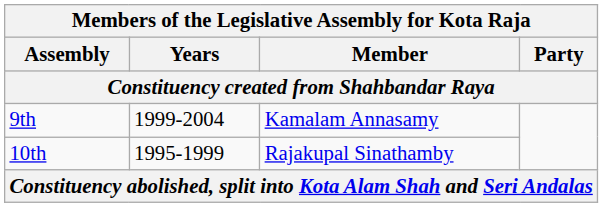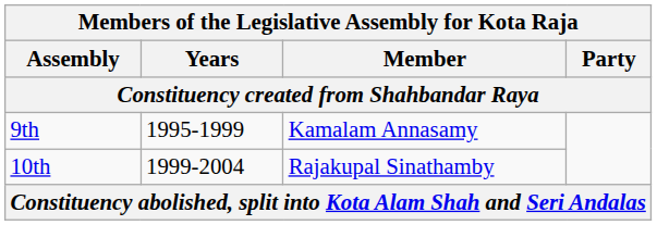 <table class=wikitable>
 <tr>
 <th colspan=4>Members of the Legislative Assembly for Kota Raja</th>
 </tr>
 <tr>
 <th>Assembly</th>
 <th>Years</th>
 <th>Member</th>
 <th>Party</th>
 </tr>
 <tr>
 <th colspan=4 align=center><em>Constituency created from Shahbandar Raya</em></th>
 </tr>
 <tr>
 <td><a href='#'>9th</a></td>
-<td>1999-2004</td>
+<td>1995-1999</td>
 <td><a href='#'>Kamalam Annasamy</a></td>
 <td rowspan=2 bgcolor=></td>
 </tr>
 <tr>
 <td><a href='#'>10th</a></td>
-<td>1995-1999</td>
+<td>1999-2004</td>
 <td><a href='#'>Rajakupal Sinathamby</a></td>
 </tr>
 <tr>
 <th colspan=4 align=center><em>Constituency abolished, split into <a href='#'>Kota Alam Shah</a> and <a href='#'>Seri Andalas</a></em></th>
 </tr>
 </table>
